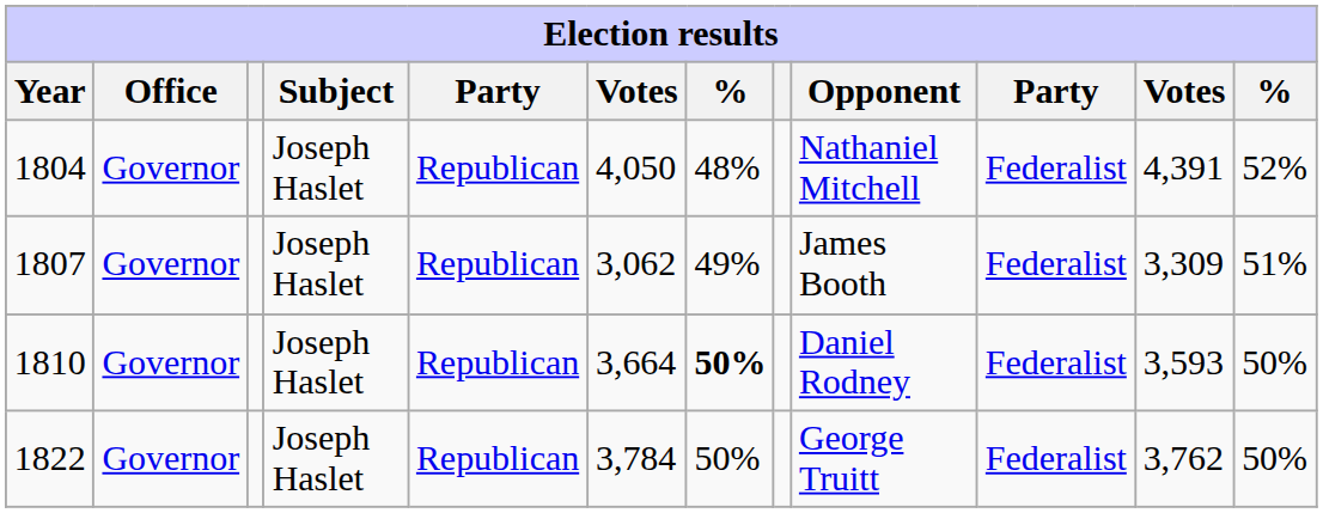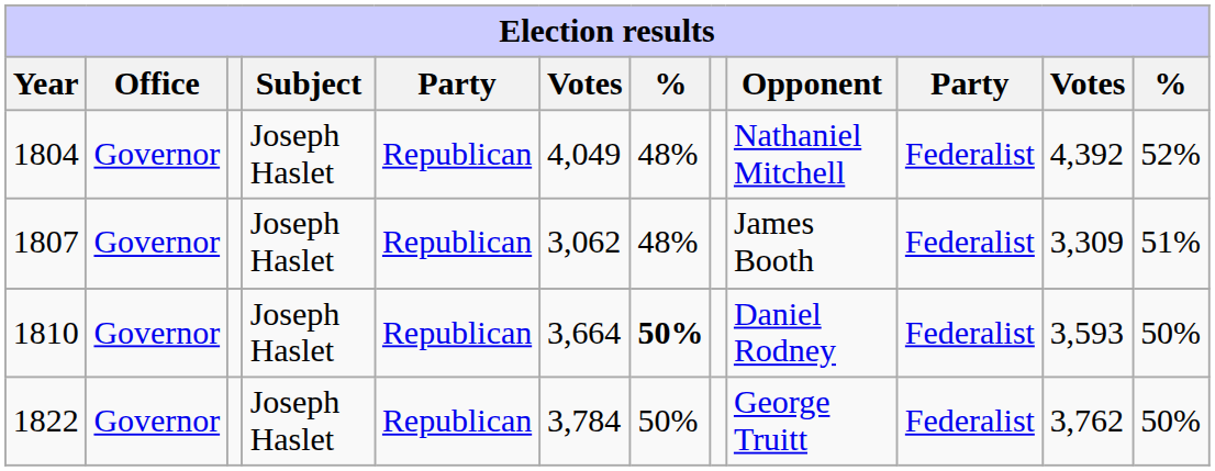 <table class=wikitable style="width: 94%" style="text-align: center;" align="center">
 <tr bgcolor=#cccccc>
 <th colspan=12 style="background: #ccccff;">Election results</th>
 </tr>
 <tr>
 <th><strong>Year</strong></th>
 <th><strong>Office</strong></th>
 <th></th>
 <th><strong>Subject</strong></th>
 <th><strong>Party</strong></th>
 <th><strong>Votes</strong></th>
 <th><strong>%</strong></th>
 <th></th>
 <th><strong>Opponent</strong></th>
 <th><strong>Party</strong></th>
 <th><strong>Votes</strong></th>
 <th><strong>%</strong></th>
 </tr>
 <tr>
 <td>1804</td>
 <td><a href='#'>Governor</a></td>
 <td></td>
 <td>Joseph Haslet</td>
 <td><a href='#'>Republican</a></td>
-<td>4,050</td>
+<td>4,049</td>
 <td>48%</td>
 <td></td>
 <td><a href='#'>Nathaniel Mitchell</a></td>
 <td><a href='#'>Federalist</a></td>
-<td>4,391</td>
+<td>4,392</td>
 <td>52%</td>
 </tr>
 <tr>
 <td>1807</td>
 <td><a href='#'>Governor</a></td>
 <td></td>
 <td>Joseph Haslet</td>
 <td><a href='#'>Republican</a></td>
 <td>3,062</td>
-<td>49%</td>
+<td>48%</td>
 <td></td>
 <td>James Booth</td>
 <td><a href='#'>Federalist</a></td>
 <td>3,309</td>
 <td>51%</td>
 </tr>
 <tr>
 <td>1810</td>
 <td><a href='#'>Governor</a></td>
 <td></td>
 <td>Joseph Haslet</td>
 <td><a href='#'>Republican</a></td>
 <td>3,664</td>
 <td><strong>50%</strong></td>
 <td></td>
 <td><a href='#'>Daniel Rodney</a></td>
 <td><a href='#'>Federalist</a></td>
 <td>3,593</td>
 <td>50%</td>
 </tr>
 <tr>
 <td>1822</td>
 <td><a href='#'>Governor</a></td>
 <td></td>
 <td>Joseph Haslet</td>
 <td><a href='#'>Republican</a></td>
 <td>3,784</td>
 <td>50%</td>
 <td></td>
 <td><a href='#'>George Truitt</a></td>
 <td><a href='#'>Federalist</a></td>
 <td>3,762</td>
 <td>50%</td>
 </tr>
 </table>
